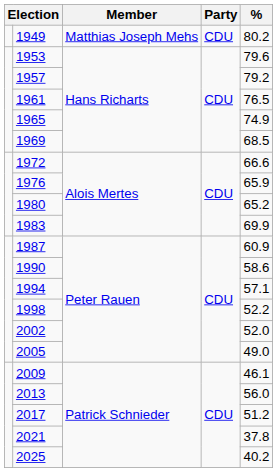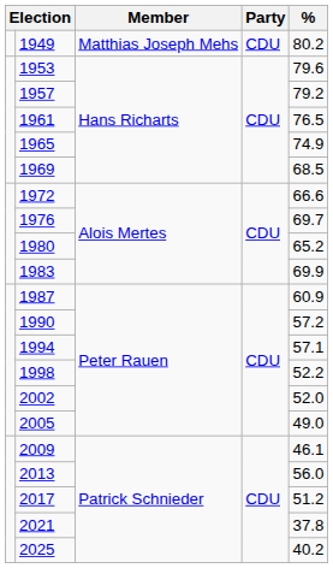 <table class=wikitable>
 <tr>
 <th colspan=2>Election</th>
 <th>Member</th>
 <th>Party</th>
 <th>%</th>
 </tr>
 <tr>
 <td bgcolor=></td>
 <td><a href='#'>1949</a></td>
 <td><a href='#'>Matthias Joseph Mehs</a></td>
 <td><a href='#'>CDU</a></td>
 <td align=right>80.2</td>
 </tr>
 <tr>
 <td rowspan=5 bgcolor=></td>
 <td><a href='#'>1953</a></td>
 <td rowspan=5><a href='#'>Hans Richarts</a></td>
 <td rowspan=5><a href='#'>CDU</a></td>
 <td align=right>79.6</td>
 </tr>
 <tr>
 <td><a href='#'>1957</a></td>
 <td align=right>79.2</td>
 </tr>
 <tr>
 <td><a href='#'>1961</a></td>
 <td align=right>76.5</td>
 </tr>
 <tr>
 <td><a href='#'>1965</a></td>
 <td align=right>74.9</td>
 </tr>
 <tr>
 <td><a href='#'>1969</a></td>
 <td align=right>68.5</td>
 </tr>
 <tr>
 <td rowspan=4 bgcolor=></td>
 <td><a href='#'>1972</a></td>
 <td rowspan=4><a href='#'>Alois Mertes</a></td>
 <td rowspan=4><a href='#'>CDU</a></td>
 <td align=right>66.6</td>
 </tr>
 <tr>
 <td><a href='#'>1976</a></td>
-<td align=right>65.9</td>
+<td align=right>69.7</td>
 </tr>
 <tr>
 <td><a href='#'>1980</a></td>
 <td align=right>65.2</td>
 </tr>
 <tr>
 <td><a href='#'>1983</a></td>
 <td align=right>69.9</td>
 </tr>
 <tr>
 <td rowspan=6 bgcolor=></td>
 <td><a href='#'>1987</a></td>
 <td rowspan=6><a href='#'>Peter Rauen</a></td>
 <td rowspan=6><a href='#'>CDU</a></td>
 <td align=right>60.9</td>
 </tr>
 <tr>
 <td><a href='#'>1990</a></td>
-<td align=right>58.6</td>
+<td align=right>57.2</td>
 </tr>
 <tr>
 <td><a href='#'>1994</a></td>
 <td align=right>57.1</td>
 </tr>
 <tr>
 <td><a href='#'>1998</a></td>
 <td align=right>52.2</td>
 </tr>
 <tr>
 <td><a href='#'>2002</a></td>
 <td align=right>52.0</td>
 </tr>
 <tr>
 <td><a href='#'>2005</a></td>
 <td align=right>49.0</td>
 </tr>
 <tr>
 <td rowspan=5 bgcolor=></td>
 <td><a href='#'>2009</a></td>
 <td rowspan=5><a href='#'>Patrick Schnieder</a></td>
 <td rowspan=5><a href='#'>CDU</a></td>
 <td align=right>46.1</td>
 </tr>
 <tr>
 <td><a href='#'>2013</a></td>
 <td align=right>56.0</td>
 </tr>
 <tr>
 <td><a href='#'>2017</a></td>
 <td align=right>51.2</td>
 </tr>
 <tr>
 <td><a href='#'>2021</a></td>
 <td align=right>37.8</td>
 </tr>
 <tr>
 <td><a href='#'>2025</a></td>
 <td align=right>40.2</td>
 </tr>
 </table>
